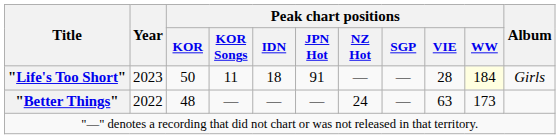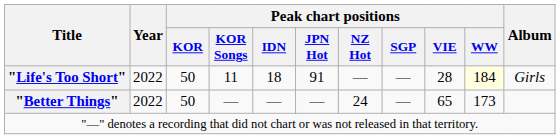 <table class="wikitable plainrowheaders" style="text-align:center">
 <tr>
 <th scope="col" rowspan="2">Title</th>
 <th scope="col" rowspan="2">Year</th>
 <th colspan="8" scope="col">Peak chart positions</th>
 <th scope="col" rowspan="2">Album</th>
 </tr>
 <tr>
 <th scope="col" style="font-size:90%; width:2.75em"><a href='#'>KOR</a><br></th>
 <th scope="col" style="font-size:90%; width:2.75em"><a href='#'>KOR<br>Songs</a><br></th>
 <th scope="col" style="font-size:90%; width:2.75em"><a href='#'>IDN</a><br></th>
 <th scope="col" style="font-size:90%; width:2.75em"><a href='#'>JPN<br>Hot</a><br></th>
 <th scope="col" style="font-size:90%; width:2.75em"><a href='#'>NZ<br>Hot</a><br></th>
 <th scope="col" style="font-size:90%; width:2.75em"><a href='#'>SGP</a><br></th>
 <th scope="col" style="font-size:90%; width:2.5em"><a href='#'>VIE</a><br></th>
 <th scope="col" style="font-size:90%; width:2.5em"><a href='#'>WW</a><br></th>
 </tr>
 <tr>
 <th scope="row">"<a href='#'>Life's Too Short</a>" </th>
-<td>2023</td>
+<td>2022</td>
 <td>50</td>
 <td>11</td>
 <td>18</td>
 <td>91</td>
 <td>—</td>
 <td>—</td>
 <td>28</td>
 <td style="background: lightyellow;">184</td>
 <td><em>Girls</em></td>
 </tr>
 <tr>
 <th scope="row">"<a href='#'>Better Things</a>"</th>
 <td>2022</td>
-<td>48</td>
+<td>50</td>
 <td>—</td>
 <td>—</td>
 <td>—</td>
 <td>24</td>
 <td>—</td>
-<td>63</td>
+<td>65</td>
 <td>173</td>
 <td></td>
 </tr>
 <tr>
 <td colspan="11" style="font-size:85%">"—" denotes a recording that did not chart or was not released in that territory.</td>
 </tr>
 </table>
